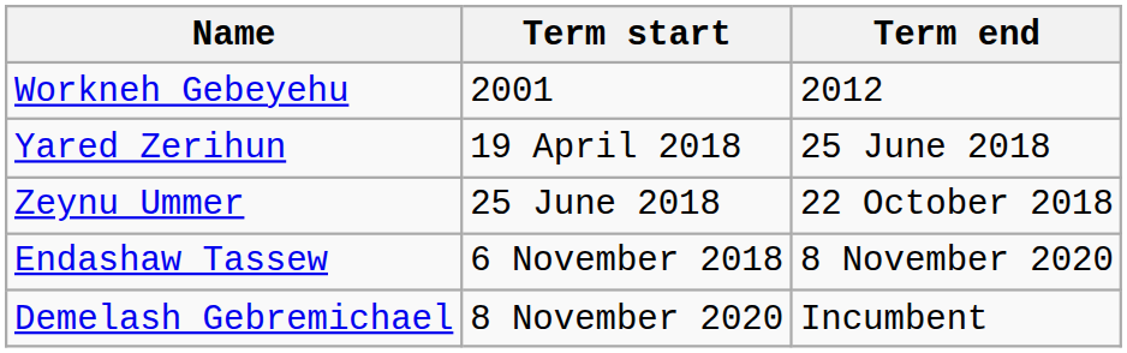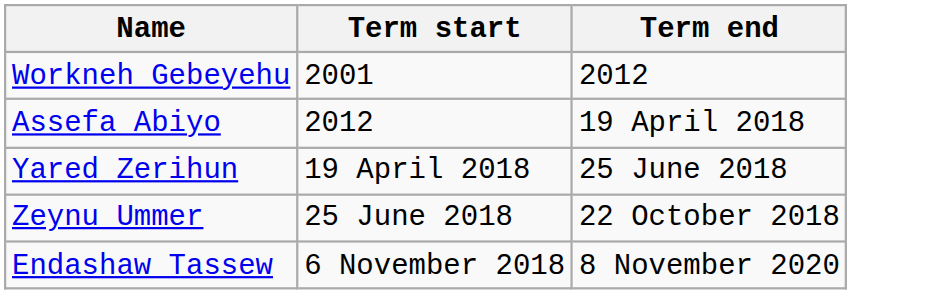 <table class="wikitable">
 <tr>
 <th>Name</th>
 <th>Term start</th>
 <th>Term end</th>
 </tr>
 <tr>
 <td><a href='#'>Workneh Gebeyehu</a></td>
 <td>2001</td>
 <td>2012</td>
+</tr>
+<tr>
+<td><a href='#'>Assefa Abiyo</a></td>
+<td>2012</td>
+<td>19 April 2018</td>
 </tr>
 <tr>
 <td><a href='#'>Yared Zerihun</a></td>
 <td>19 April 2018</td>
 <td>25 June 2018</td>
 </tr>
 <tr>
 <td><a href='#'>Zeynu Ummer</a></td>
 <td>25 June 2018</td>
 <td>22 October 2018</td>
 </tr>
 <tr>
 <td><a href='#'>Endashaw Tassew</a></td>
 <td>6 November 2018</td>
 <td>8 November 2020</td>
 </tr>
-<tr>
-<td><a href='#'>Demelash Gebremichael</a></td>
-<td>8 November 2020</td>
-<td>Incumbent</td>
-</tr>
 </table>
